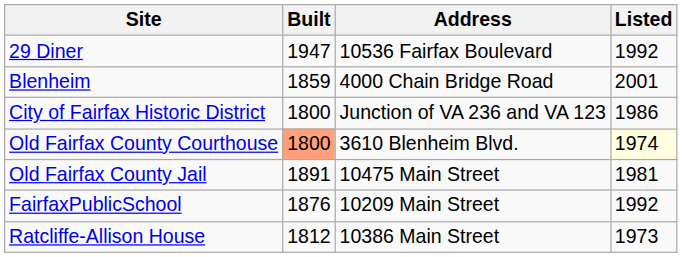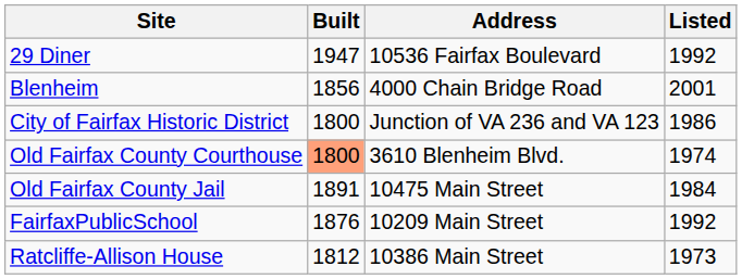 <table class="wikitable sortable">
 <tr>
 <th>Site</th>
 <th>Built</th>
 <th>Address</th>
 <th>Listed</th>
 </tr>
 <tr>
 <td><a href='#'>29 Diner</a></td>
 <td>1947</td>
 <td>10536 Fairfax Boulevard</td>
 <td>1992</td>
 </tr>
 <tr>
 <td><a href='#'>Blenheim</a></td>
-<td>1859</td>
+<td>1856</td>
 <td>4000 Chain Bridge Road</td>
 <td>2001</td>
 </tr>
 <tr>
 <td><a href='#'>City of Fairfax Historic District</a></td>
 <td>1800</td>
 <td>Junction of VA 236 and VA 123</td>
 <td>1986</td>
 </tr>
 <tr>
 <td><a href='#'>Old Fairfax County Courthouse</a></td>
 <td style="background: lightsalmon;">1800</td>
 <td>3610 Blenheim Blvd.</td>
-<td style="background: lightyellow;">1974</td>
+<td>1974</td>
 </tr>
 <tr>
 <td><a href='#'>Old Fairfax County Jail</a></td>
 <td>1891</td>
 <td>10475 Main Street</td>
-<td>1981</td>
+<td>1984</td>
 </tr>
 <tr>
 <td><a href='#'>FairfaxPublicSchool</a></td>
 <td>1876</td>
 <td>10209 Main Street</td>
 <td>1992</td>
 </tr>
 <tr>
 <td><a href='#'>Ratcliffe-Allison House</a></td>
 <td>1812</td>
 <td>10386 Main Street</td>
 <td>1973</td>
 </tr>
 </table>
